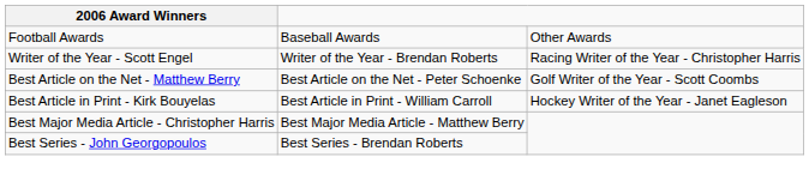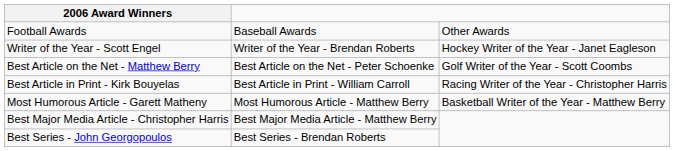 <table class="wikitable collapsible collapsed" border="1">
 <tr>
 <th>2006 Award Winners</th>
 </tr>
 <tr>
 <td>Football Awards</td>
 <td>Baseball Awards</td>
 <td>Other Awards</td>
 </tr>
 <tr>
 <td>Writer of the Year - Scott Engel</td>
 <td>Writer of the Year - Brendan Roberts</td>
-<td>Racing Writer of the Year - Christopher Harris</td>
+<td>Hockey Writer of the Year - Janet Eagleson</td>
 </tr>
 <tr>
 <td>Best Article on the Net - <a href='#'>Matthew Berry</a></td>
 <td>Best Article on the Net - Peter Schoenke</td>
 <td>Golf Writer of the Year - Scott Coombs</td>
 </tr>
 <tr>
 <td>Best Article in Print - Kirk Bouyelas</td>
 <td>Best Article in Print - William Carroll</td>
-<td>Hockey Writer of the Year - Janet Eagleson</td>
+<td>Racing Writer of the Year - Christopher Harris</td>
+</tr>
+<tr>
+<td>Most Humorous Article - Garett Matheny</td>
+<td>Most Humorous Article - Matthew Berry</td>
+<td>Basketball Writer of the Year - Matthew Berry</td>
 </tr>
 <tr>
 <td>Best Major Media Article - Christopher Harris</td>
 <td>Best Major Media Article - Matthew Berry</td>
 </tr>
 <tr>
 <td>Best Series - <a href='#'>John Georgopoulos</a></td>
 <td>Best Series - Brendan Roberts</td>
 </tr>
 </table>
